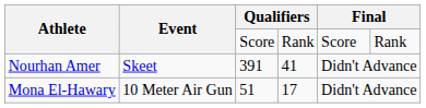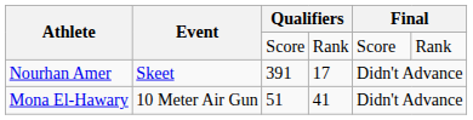 <table class="wikitable">
 <tr>
 <th rowspan="2">Athlete</th>
 <th rowspan="2">Event</th>
 <th colspan="2">Qualifiers</th>
 <th colspan="2">Final</th>
 </tr>
 <tr>
 <td>Score</td>
 <td>Rank</td>
 <td>Score</td>
 <td>Rank</td>
 </tr>
 <tr>
 <td><a href='#'>Nourhan Amer</a></td>
 <td><a href='#'>Skeet</a></td>
 <td>391</td>
-<td>41</td>
+<td>17</td>
 <td colspan="2">Didn't Advance</td>
 </tr>
 <tr>
 <td><a href='#'>Mona El-Hawary</a></td>
 <td>10 Meter Air Gun</td>
 <td>51</td>
-<td>17</td>
+<td>41</td>
 <td colspan="2">Didn't Advance</td>
 </tr>
 </table>
